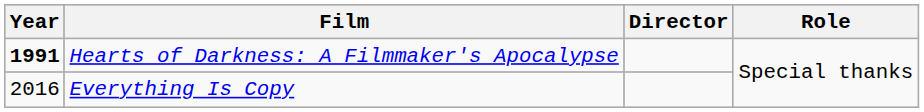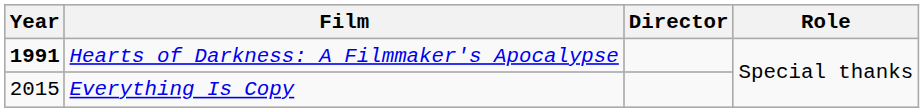 <table class="wikitable">
 <tr>
 <th>Year</th>
 <th>Film</th>
 <th>Director</th>
 <th>Role</th>
 </tr>
 <tr>
 <td><strong>1991</strong></td>
 <td><em><a href='#'>Hearts of Darkness: A Filmmaker's Apocalypse</a></em></td>
 <td></td>
 <td rowspan=2>Special thanks</td>
 </tr>
 <tr>
-<td>2016</td>
+<td>2015</td>
 <td><em><a href='#'>Everything Is Copy</a></em></td>
 <td></td>
 </tr>
 </table>
